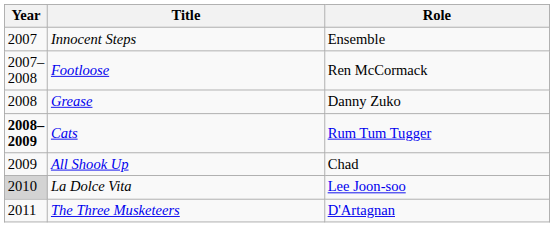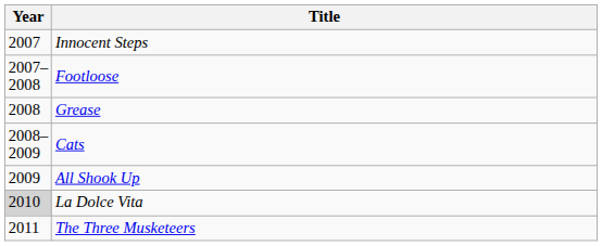 <table class="wikitable" style="width:600px">
 <tr>
 <th width=10>Year</th>
 <th>Title</th>
-<th>Role</th>
 </tr>
 <tr>
 <td>2007</td>
 <td><em>Innocent Steps</em></td>
-<td>Ensemble</td>
 </tr>
 <tr>
 <td>2007–2008</td>
 <td><em><a href='#'>Footloose</a></em></td>
-<td>Ren McCormack</td>
 </tr>
 <tr>
 <td>2008</td>
 <td><em><a href='#'>Grease</a></em></td>
-<td>Danny Zuko</td>
 </tr>
 <tr>
-<td><strong>2008–2009</strong></td>
+<td>2008–2009</td>
 <td><em><a href='#'>Cats</a></em></td>
-<td><a href='#'>Rum Tum Tugger</a></td>
 </tr>
 <tr>
 <td>2009</td>
 <td><em><a href='#'>All Shook Up</a></em></td>
-<td>Chad</td>
 </tr>
 <tr>
 <td style="background: lightgrey;">2010</td>
 <td><em>La Dolce Vita</em></td>
-<td><a href='#'>Lee Joon-soo</a></td>
 </tr>
 <tr>
 <td>2011</td>
 <td><em><a href='#'>The Three Musketeers</a></em></td>
-<td><a href='#'>D'Artagnan</a></td>
 </tr>
 </table>
